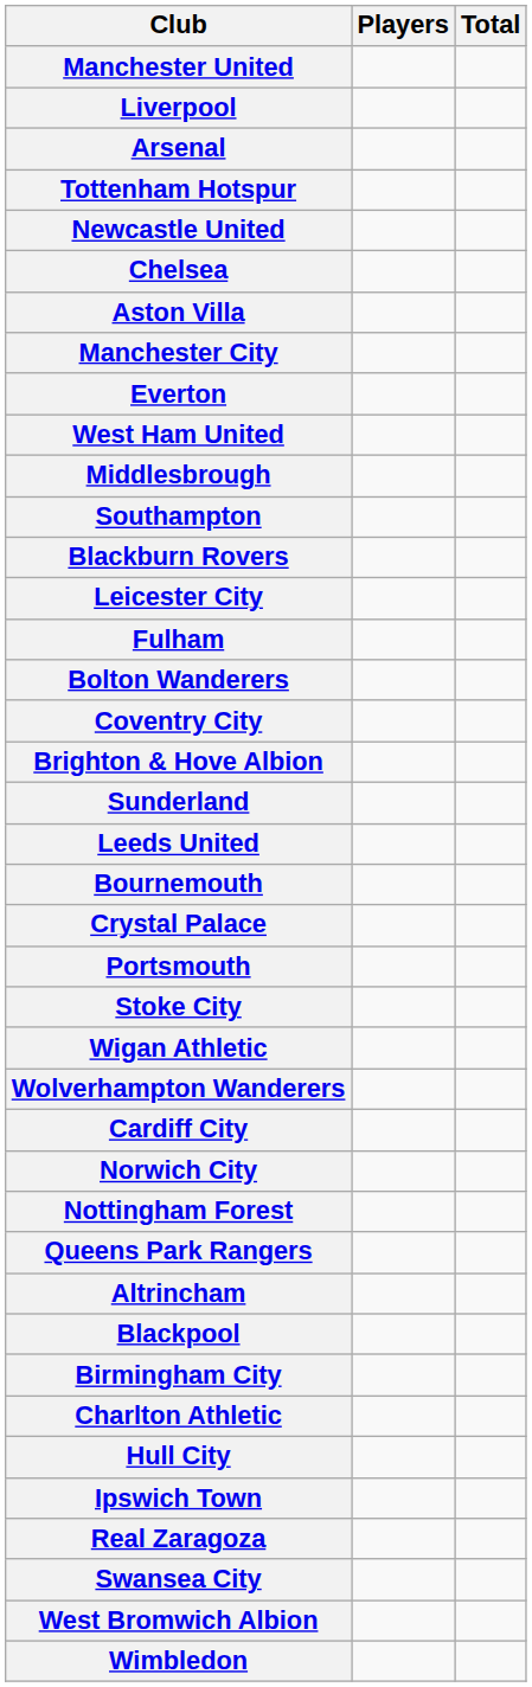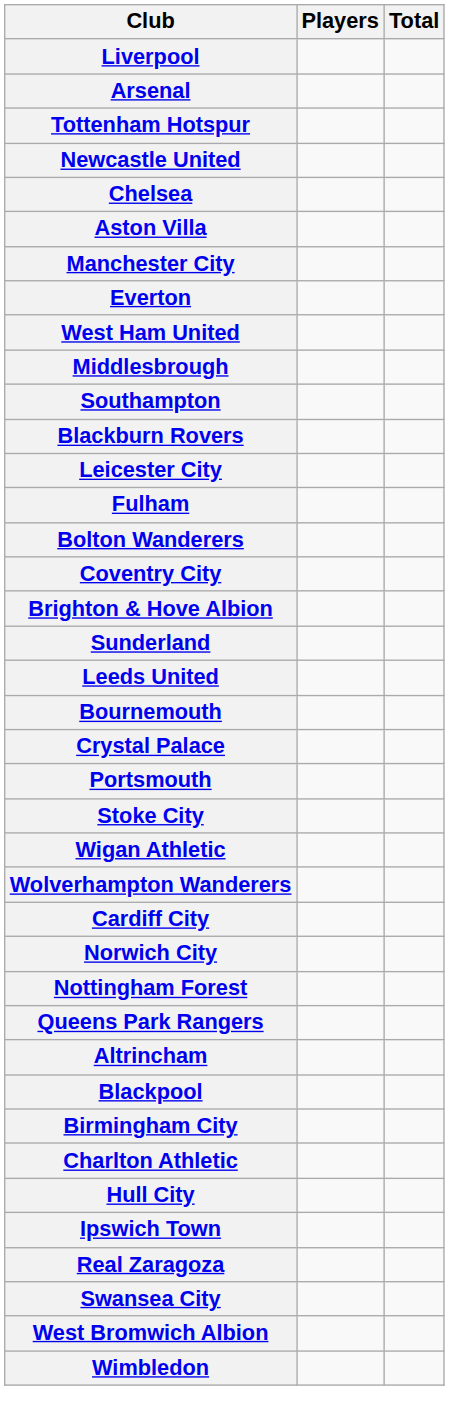 <table class="sortable wikitable plainrowheaders">
 <tr>
 <th scope="col">Club</th>
 <th scope="col">Players</th>
 <th scope="col">Total</th>
-</tr>
-<tr>
-<th scope="row"><a href='#'>Manchester United</a></th>
-<td align="center"></td>
-<td align="center"></td>
 </tr>
 <tr>
 <th scope="row"><a href='#'>Liverpool</a></th>
 <td align="center"></td>
 <td align="center"></td>
 </tr>
 <tr>
 <th scope="row"><a href='#'>Arsenal</a></th>
 <td align="center"></td>
 <td align="center"></td>
 </tr>
 <tr>
 <th scope="row"><a href='#'>Tottenham Hotspur</a></th>
 <td align="center"></td>
 <td align="center"></td>
 </tr>
 <tr>
 <th scope="row"><a href='#'>Newcastle United</a></th>
 <td align="center"></td>
 <td align="center"></td>
 </tr>
 <tr>
 <th scope="row"><a href='#'>Chelsea</a></th>
 <td align="center"></td>
 <td align="center"></td>
 </tr>
 <tr>
 <th scope="row"><a href='#'>Aston Villa</a></th>
 <td align="center"></td>
 <td align="center"></td>
 </tr>
 <tr>
 <th scope="row"><a href='#'>Manchester City</a></th>
 <td align="center"></td>
 <td align="center"></td>
 </tr>
 <tr>
 <th scope="row"><a href='#'>Everton</a></th>
 <td align="center"></td>
 <td align="center"></td>
 </tr>
 <tr>
 <th scope="row"><a href='#'>West Ham United</a></th>
 <td align="center"></td>
 <td align="center"></td>
 </tr>
 <tr>
 <th scope="row"><a href='#'>Middlesbrough</a></th>
 <td align="center"></td>
 <td align="center"></td>
 </tr>
 <tr>
 <th scope="row"><a href='#'>Southampton</a></th>
 <td align="center"></td>
 <td align="center"></td>
 </tr>
 <tr>
 <th scope="row"><a href='#'>Blackburn Rovers</a></th>
 <td align="center"></td>
 <td align="center"></td>
 </tr>
 <tr>
 <th scope="row"><a href='#'>Leicester City</a></th>
 <td align="center"></td>
 <td align="center"></td>
 </tr>
 <tr>
 <th scope="row"><a href='#'>Fulham</a></th>
 <td align="center"></td>
 <td align="center"></td>
 </tr>
 <tr>
 <th scope="row"><a href='#'>Bolton Wanderers</a></th>
 <td align="center"></td>
 <td align="center"></td>
 </tr>
 <tr>
 <th scope="row"><a href='#'>Coventry City</a></th>
 <td align="center"></td>
 <td align="center"></td>
 </tr>
 <tr>
 <th scope="row"><a href='#'>Brighton & Hove Albion</a></th>
 <td align="center"></td>
 <td align="center"></td>
 </tr>
 <tr>
 <th scope="row"><a href='#'>Sunderland</a></th>
 <td align="center"></td>
 <td align="center"></td>
 </tr>
 <tr>
 <th scope="row"><a href='#'>Leeds United</a></th>
 <td align="center"></td>
 <td align="center"></td>
 </tr>
 <tr>
 <th scope="row"><a href='#'>Bournemouth</a></th>
 <td align="center"></td>
 <td align="center"></td>
 </tr>
 <tr>
 <th scope="row"><a href='#'>Crystal Palace</a></th>
 <td align="center"></td>
 <td align="center"></td>
 </tr>
 <tr>
 <th scope="row"><a href='#'>Portsmouth</a></th>
 <td align="center"></td>
 <td align="center"></td>
 </tr>
 <tr>
 <th scope="row"><a href='#'>Stoke City</a></th>
 <td align="center"></td>
 <td align="center"></td>
 </tr>
 <tr>
 <th scope="row"><a href='#'>Wigan Athletic</a></th>
 <td align="center"></td>
 <td align="center"></td>
 </tr>
 <tr>
 <th scope="row"><a href='#'>Wolverhampton Wanderers</a></th>
 <td align="center"></td>
 <td align="center"></td>
 </tr>
 <tr>
 <th scope="row"><a href='#'>Cardiff City</a></th>
 <td align="center"></td>
 <td align="center"></td>
 </tr>
 <tr>
 <th scope="row"><a href='#'>Norwich City</a></th>
 <td align="center"></td>
 <td align="center"></td>
 </tr>
 <tr>
 <th scope="row"><a href='#'>Nottingham Forest</a></th>
 <td align="center"></td>
 <td align="center"></td>
 </tr>
 <tr>
 <th scope="row"><a href='#'>Queens Park Rangers</a></th>
 <td align="center"></td>
 <td align="center"></td>
 </tr>
 <tr>
 <th scope="row"><a href='#'>Altrincham</a></th>
 <td align="center"></td>
 <td align="center"></td>
 </tr>
 <tr>
 <th scope="row"><a href='#'>Blackpool</a></th>
 <td align="center"></td>
 <td align="center"></td>
 </tr>
 <tr>
 <th scope="row"><a href='#'>Birmingham City</a></th>
 <td align="center"></td>
 <td align="center"></td>
 </tr>
 <tr>
 <th scope="row"><a href='#'>Charlton Athletic</a></th>
 <td align="center"></td>
 <td align="center"></td>
 </tr>
 <tr>
 <th scope="row"><a href='#'>Hull City</a></th>
 <td align="center"></td>
 <td align="center"></td>
 </tr>
 <tr>
 <th scope="row"><a href='#'>Ipswich Town</a></th>
 <td align="center"></td>
 <td align="center"></td>
 </tr>
 <tr>
 <th scope="row"><a href='#'>Real Zaragoza</a></th>
 <td align="center"></td>
 <td align="center"></td>
 </tr>
 <tr>
 <th scope="row"><a href='#'>Swansea City</a></th>
 <td align="center"></td>
 <td align="center"></td>
 </tr>
 <tr>
 <th scope="row"><a href='#'>West Bromwich Albion</a></th>
 <td align="center"></td>
 <td align="center"></td>
 </tr>
 <tr>
 <th scope="row"><a href='#'>Wimbledon</a></th>
 <td align="center"></td>
 <td align="center"></td>
 </tr>
 </table>
